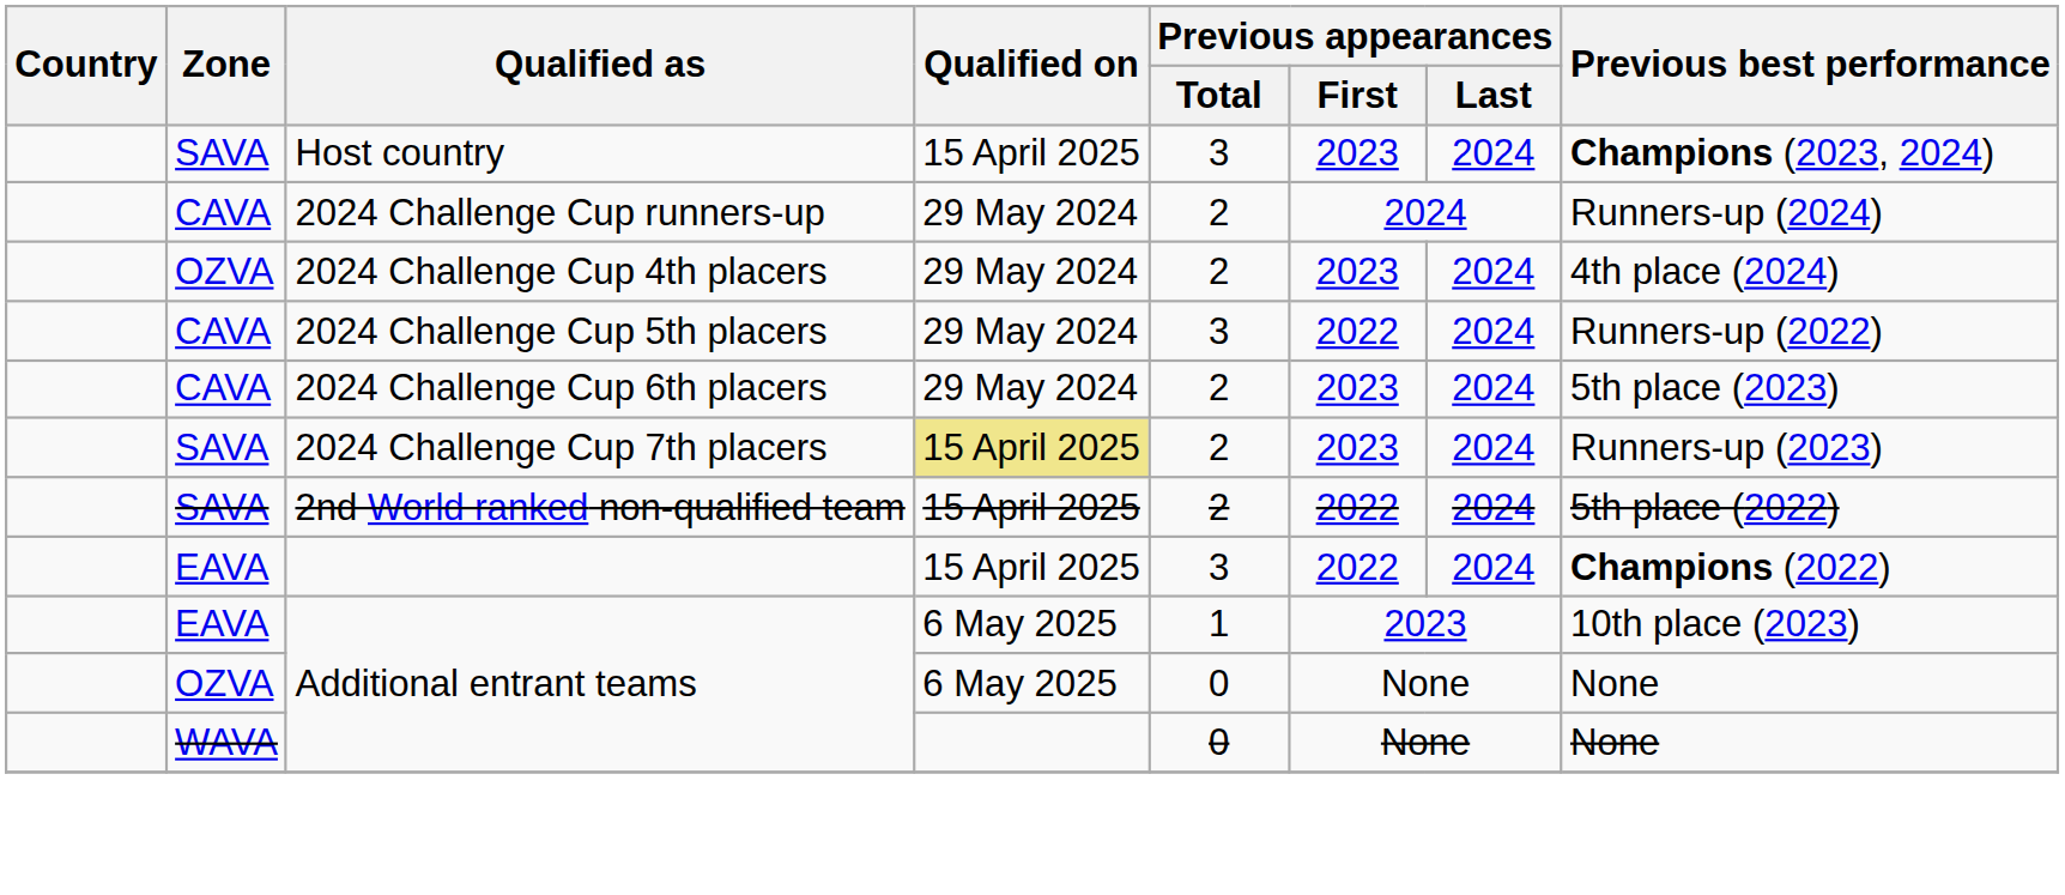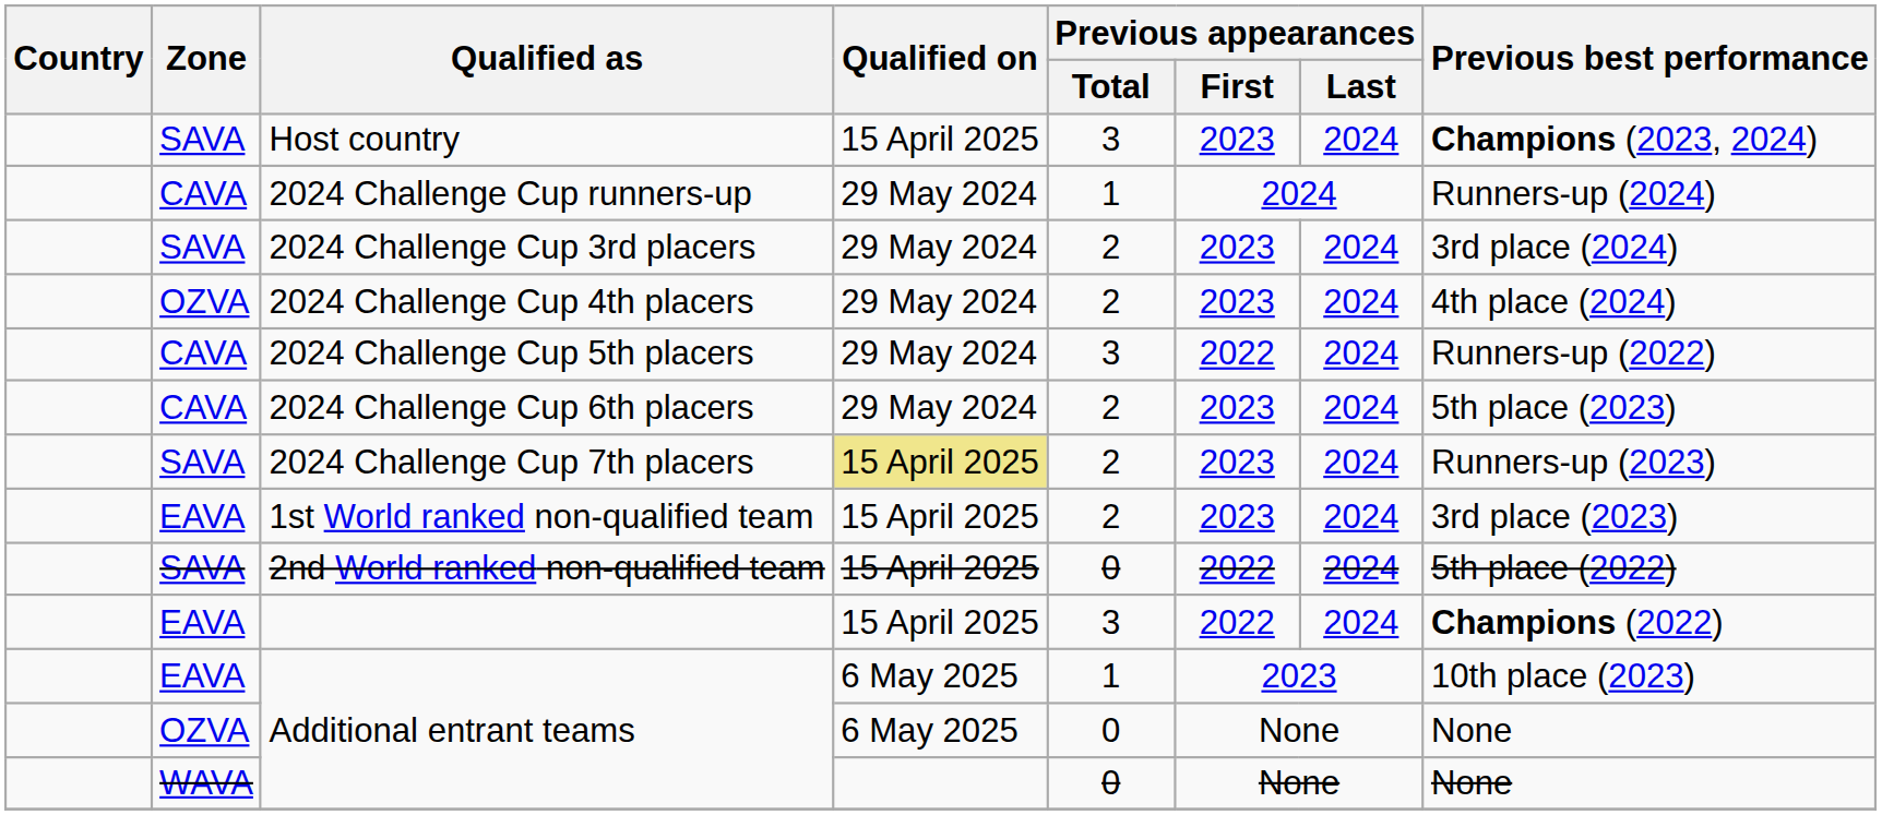 <table class="wikitable sortable" style="font-size:90%">
 <tr>
 <th rowspan=2>Country</th>
 <th rowspan=2>Zone</th>
 <th rowspan=2>Qualified as</th>
 <th rowspan=2>Qualified on</th>
 <th colspan=3>Previous appearances</th>
 <th rowspan=2>Previous best performance</th>
 </tr>
 <tr>
 <th>Total</th>
 <th>First</th>
 <th>Last</th>
 </tr>
 <tr>
 <td></td>
 <td><a href='#'>SAVA</a></td>
 <td>Host country</td>
 <td>15 April 2025</td>
 <td style="text-align:center">3</td>
 <td style="text-align:center"><a href='#'>2023</a></td>
 <td style="text-align:center"><a href='#'>2024</a></td>
 <td><strong>Champions</strong> (<a href='#'>2023</a>, <a href='#'>2024</a>)</td>
 </tr>
 <tr>
 <td></td>
 <td><a href='#'>CAVA</a></td>
 <td>2024 Challenge Cup runners-up</td>
 <td>29 May 2024</td>
-<td style="text-align:center">2</td>
+<td style="text-align:center">1</td>
 <td style="text-align:center" colspan="2"><a href='#'>2024</a></td>
 <td>Runners-up (<a href='#'>2024</a>)</td>
+</tr>
+<tr>
+<td></td>
+<td><a href='#'>SAVA</a></td>
+<td>2024 Challenge Cup 3rd placers</td>
+<td>29 May 2024</td>
+<td style="text-align:center">2</td>
+<td style="text-align:center"><a href='#'>2023</a></td>
+<td style="text-align:center"><a href='#'>2024</a></td>
+<td>3rd place (<a href='#'>2024</a>)</td>
 </tr>
 <tr>
 <td></td>
 <td><a href='#'>OZVA</a></td>
 <td>2024 Challenge Cup 4th placers</td>
 <td>29 May 2024</td>
 <td style="text-align:center">2</td>
 <td style="text-align:center"><a href='#'>2023</a></td>
 <td style="text-align:center"><a href='#'>2024</a></td>
 <td>4th place (<a href='#'>2024</a>)</td>
 </tr>
 <tr>
 <td></td>
 <td><a href='#'>CAVA</a></td>
 <td>2024 Challenge Cup 5th placers</td>
 <td>29 May 2024</td>
 <td style="text-align:center">3</td>
 <td style="text-align:center"><a href='#'>2022</a></td>
 <td style="text-align:center"><a href='#'>2024</a></td>
 <td>Runners-up (<a href='#'>2022</a>)</td>
 </tr>
 <tr>
 <td></td>
 <td><a href='#'>CAVA</a></td>
 <td>2024 Challenge Cup 6th placers</td>
 <td>29 May 2024</td>
 <td style="text-align:center">2</td>
 <td style="text-align:center"><a href='#'>2023</a></td>
 <td style="text-align:center"><a href='#'>2024</a></td>
 <td>5th place (<a href='#'>2023</a>)</td>
 </tr>
 <tr>
 <td></td>
 <td><a href='#'>SAVA</a></td>
 <td>2024 Challenge Cup 7th placers</td>
 <td style="background: khaki;">15 April 2025</td>
 <td style="text-align:center">2</td>
 <td style="text-align:center"><a href='#'>2023</a></td>
 <td style="text-align:center"><a href='#'>2024</a></td>
 <td>Runners-up (<a href='#'>2023</a>)</td>
 </tr>
 <tr>
+<td></td>
+<td><a href='#'>EAVA</a></td>
+<td>1st <a href='#'>World ranked</a> non-qualified team</td>
+<td>15 April 2025</td>
+<td style="text-align:center">2</td>
+<td style="text-align:center"><a href='#'>2023</a></td>
+<td style="text-align:center"><a href='#'>2024</a></td>
+<td>3rd place (<a href='#'>2023</a>)</td>
+</tr>
+<tr>
 <td><s></s></td>
 <td><s><a href='#'>SAVA</a></s></td>
 <td><s>2nd <a href='#'>World ranked</a> non-qualified team</s></td>
 <td><s>15 April 2025</s></td>
-<td style="text-align:center"><s>2</s></td>
+<td style="text-align:center"><s>0</s></td>
 <td style="text-align:center"><s><a href='#'>2022</a></s></td>
 <td style="text-align:center"><s><a href='#'>2024</a></s></td>
 <td><s>5th place (<a href='#'>2022</a>)</s></td>
 </tr>
 <tr>
 <td></td>
 <td><a href='#'>EAVA</a></td>
 <td></td>
 <td>15 April 2025</td>
 <td style="text-align:center">3</td>
 <td style="text-align:center"><a href='#'>2022</a></td>
 <td style="text-align:center"><a href='#'>2024</a></td>
 <td><strong>Champions</strong> (<a href='#'>2022</a>)</td>
 </tr>
 <tr>
 <td></td>
 <td><a href='#'>EAVA</a></td>
 <td rowspan="3">Additional entrant teams</td>
 <td>6 May 2025</td>
 <td style="text-align:center">1</td>
 <td style="text-align:center" colspan="2"><a href='#'>2023</a></td>
 <td>10th place (<a href='#'>2023</a>)</td>
 </tr>
 <tr>
 <td></td>
 <td><a href='#'>OZVA</a></td>
 <td>6 May 2025</td>
 <td style="text-align:center">0</td>
 <td colspan=2 style="text-align:center">None</td>
 <td>None</td>
 </tr>
 <tr>
 <td><s></s></td>
 <td><s><a href='#'>WAVA</a></s></td>
 <td></td>
 <td style="text-align:center"><s>0</s></td>
 <td colspan=2 style="text-align:center"><s>None</s></td>
 <td><s>None</s></td>
 </tr>
 <tr>
 </tr>
 </table>
